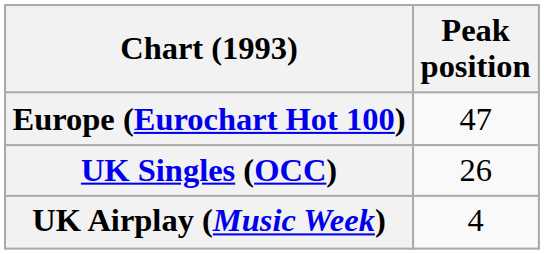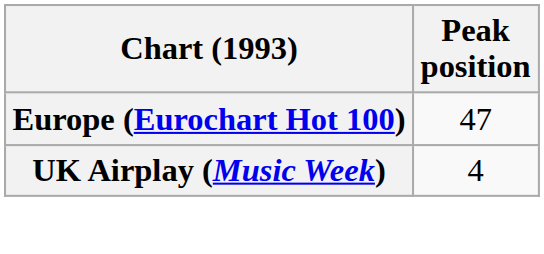 <table class="wikitable sortable plainrowheaders" style="text-align:center">
 <tr>
 <th>Chart (1993)</th>
 <th>Peak<br>position</th>
 </tr>
 <tr>
 <th scope="row">Europe (<a href='#'>Eurochart Hot 100</a>)</th>
 <td>47</td>
 </tr>
 <tr>
-<th scope="row"><a href='#'>UK Singles</a> (<a href='#'>OCC</a>)</th>
-<td>26</td>
-</tr>
-<tr>
 <th scope="row">UK Airplay (<em><a href='#'>Music Week</a></em>)</th>
 <td>4</td>
 </tr>
 </table>
